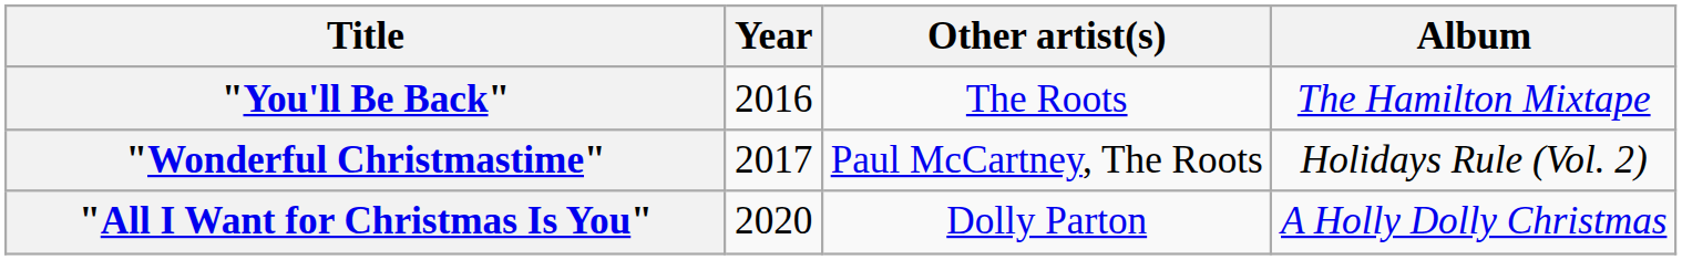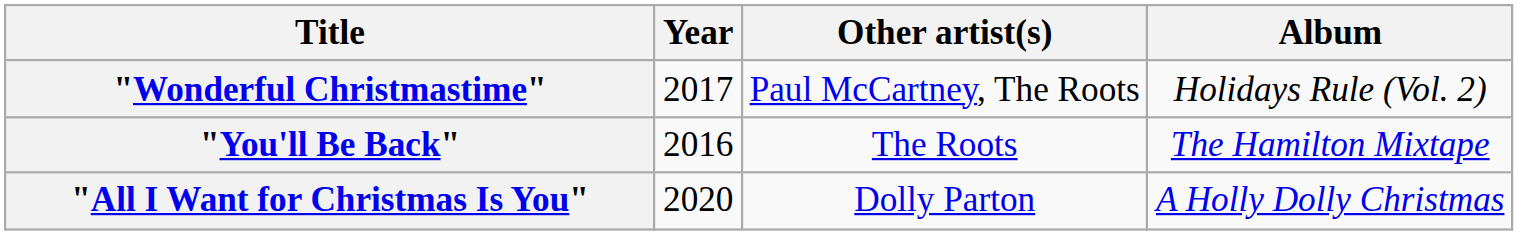 <table class="wikitable plainrowheaders" style="text-align:center;">
 <tr>
 <th scope="col" style="width:18em;">Title</th>
 <th scope="col">Year</th>
 <th scope="col">Other artist(s)</th>
 <th scope="col">Album</th>
 </tr>
 <tr>
+<th scope="row">"<a href='#'>Wonderful Christmastime</a>"</th>
+<td>2017</td>
+<td><a href='#'>Paul McCartney</a>, The Roots</td>
+<td><em>Holidays Rule (Vol. 2)</em></td>
+</tr>
+<tr>
 <th scope="row">"<a href='#'>You'll Be Back</a>"</th>
 <td>2016</td>
 <td><a href='#'>The Roots</a></td>
 <td><em><a href='#'>The Hamilton Mixtape</a></em></td>
-</tr>
-<tr>
-<th scope="row">"<a href='#'>Wonderful Christmastime</a>"</th>
-<td>2017</td>
-<td><a href='#'>Paul McCartney</a>, The Roots</td>
-<td><em>Holidays Rule (Vol. 2)</em></td>
 </tr>
 <tr>
 <th scope="row">"<a href='#'>All I Want for Christmas Is You</a>"</th>
 <td>2020</td>
 <td><a href='#'>Dolly Parton</a></td>
 <td><em><a href='#'>A Holly Dolly Christmas</a></em></td>
 </tr>
 </table>
